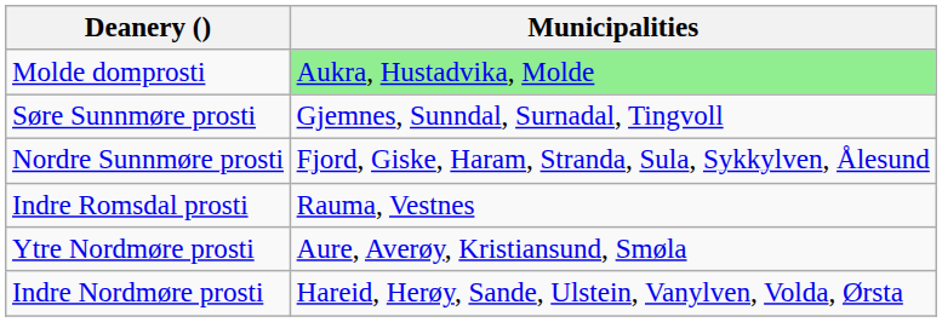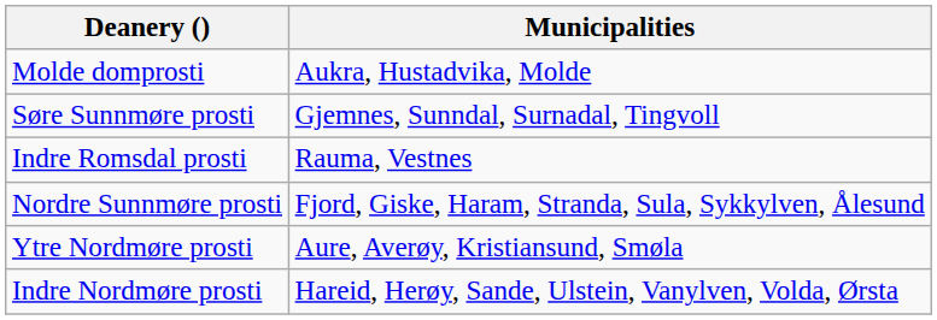 <table class="wikitable">
 <tr>
 <th>Deanery ()</th>
 <th>Municipalities</th>
 </tr>
 <tr>
 <td><a href='#'>Molde domprosti</a></td>
-<td style="background: lightgreen;"><a href='#'>Aukra</a>, <a href='#'>Hustadvika</a>, <a href='#'>Molde</a></td>
+<td><a href='#'>Aukra</a>, <a href='#'>Hustadvika</a>, <a href='#'>Molde</a></td>
 </tr>
 <tr>
 <td><a href='#'>Søre Sunnmøre prosti</a></td>
 <td><a href='#'>Gjemnes</a>, <a href='#'>Sunndal</a>, <a href='#'>Surnadal</a>, <a href='#'>Tingvoll</a></td>
 </tr>
 <tr>
+<td><a href='#'>Indre Romsdal prosti</a></td>
+<td><a href='#'>Rauma</a>, <a href='#'>Vestnes</a></td>
+</tr>
+<tr>
 <td><a href='#'>Nordre Sunnmøre prosti</a></td>
 <td><a href='#'>Fjord</a>, <a href='#'>Giske</a>, <a href='#'>Haram</a>, <a href='#'>Stranda</a>, <a href='#'>Sula</a>, <a href='#'>Sykkylven</a>, <a href='#'>Ålesund</a></td>
-</tr>
-<tr>
-<td><a href='#'>Indre Romsdal prosti</a></td>
-<td><a href='#'>Rauma</a>, <a href='#'>Vestnes</a></td>
 </tr>
 <tr>
 <td><a href='#'>Ytre Nordmøre prosti</a></td>
 <td><a href='#'>Aure</a>, <a href='#'>Averøy</a>, <a href='#'>Kristiansund</a>, <a href='#'>Smøla</a></td>
 </tr>
 <tr>
 <td><a href='#'>Indre Nordmøre prosti</a></td>
 <td><a href='#'>Hareid</a>, <a href='#'>Herøy</a>, <a href='#'>Sande</a>, <a href='#'>Ulstein</a>, <a href='#'>Vanylven</a>, <a href='#'>Volda</a>, <a href='#'>Ørsta</a></td>
 </tr>
 </table>
